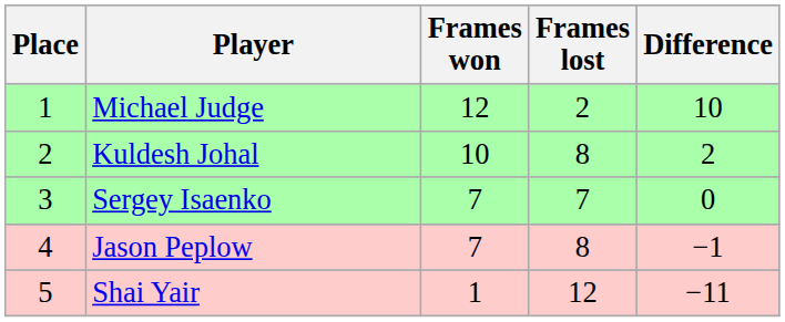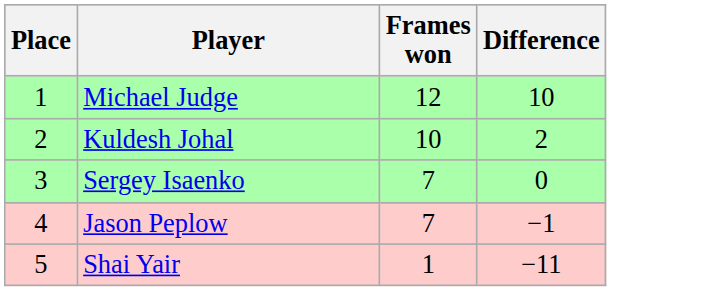 <table class="wikitable sortable" style="text-align: center;">
 <tr>
 <th width=20>Place</th>
 <th width=176>Player</th>
 <th width=20>Frames won</th>
-<th width=20>Frames lost</th>
 <th width=20>Difference</th>
 </tr>
 <tr style="background:#aaffaa;">
 <td>1</td>
 <td style="text-align:left;"> <a href='#'>Michael Judge</a></td>
 <td>12</td>
-<td>2</td>
 <td>10</td>
 </tr>
 <tr style="background:#aaffaa;">
 <td>2</td>
 <td style="text-align:left;"> <a href='#'>Kuldesh Johal</a></td>
 <td>10</td>
-<td>8</td>
 <td>2</td>
 </tr>
 <tr style="background:#aaffaa;">
 <td>3</td>
 <td style="text-align:left;"> <a href='#'>Sergey Isaenko</a></td>
-<td>7</td>
 <td>7</td>
 <td>0</td>
 </tr>
 <tr style="background:#fcc;">
 <td>4</td>
 <td style="text-align:left;"> <a href='#'>Jason Peplow</a></td>
 <td>7</td>
-<td>8</td>
 <td>−1</td>
 </tr>
 <tr style="background:#fcc;">
 <td>5</td>
 <td style="text-align:left;"> <a href='#'>Shai Yair</a></td>
 <td>1</td>
-<td>12</td>
 <td>−11</td>
 </tr>
 </table>
